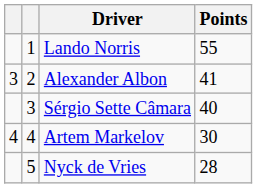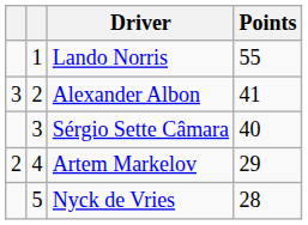 <table class="wikitable" style="font-size: 85%;">
 <tr>
 <th></th>
 <th></th>
 <th>Driver</th>
 <th>Points</th>
 </tr>
 <tr>
 <td></td>
 <td align="center">1</td>
 <td> <a href='#'>Lando Norris</a></td>
 <td>55</td>
 </tr>
 <tr>
 <td> 3</td>
 <td align="center">2</td>
 <td> <a href='#'>Alexander Albon</a></td>
 <td>41</td>
 </tr>
 <tr>
 <td></td>
 <td align="center">3</td>
 <td> <a href='#'>Sérgio Sette Câmara</a></td>
 <td>40</td>
 </tr>
 <tr>
-<td> 4</td>
+<td> 2</td>
 <td align="center">4</td>
 <td> <a href='#'>Artem Markelov</a></td>
-<td>30</td>
+<td>29</td>
 </tr>
 <tr>
 <td></td>
 <td align="center">5</td>
 <td> <a href='#'>Nyck de Vries</a></td>
 <td>28</td>
 </tr>
 </table>
